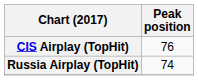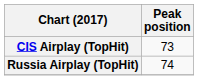 <table class="wikitable plainrowheaders sortable" style="text-align:center">
 <tr>
 <th scope="col">Chart (2017)</th>
 <th scope="col">Peak<br>position</th>
 </tr>
 <tr>
 <th scope="row"><a href='#'>CIS</a> Airplay (TopHit)</th>
-<td>76</td>
+<td>73</td>
 </tr>
 <tr>
 <th scope="row">Russia Airplay (TopHit)</th>
 <td>74</td>
 </tr>
 <tr>
 </tr>
 </table>
